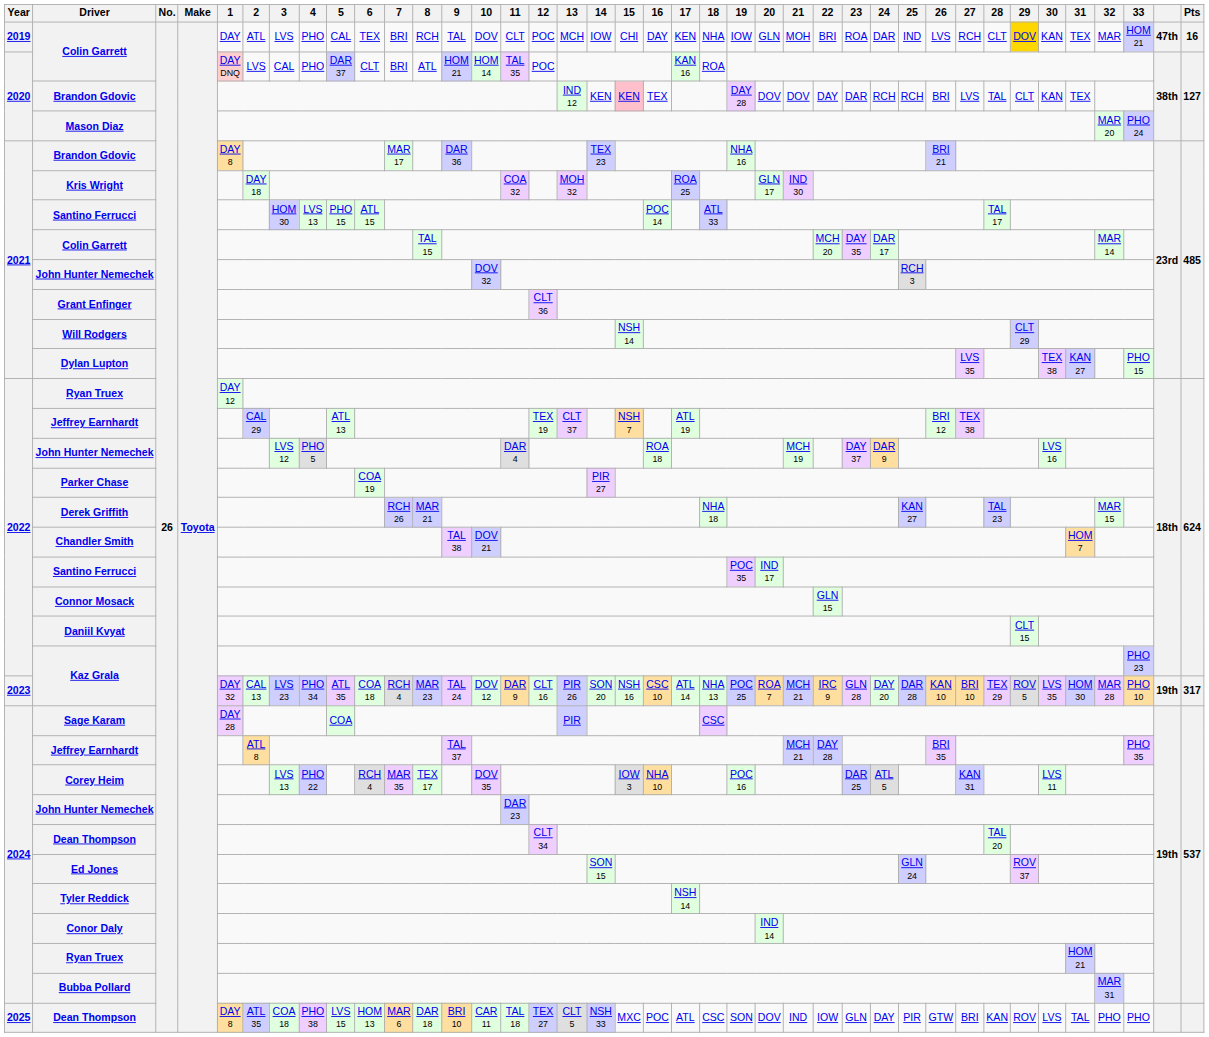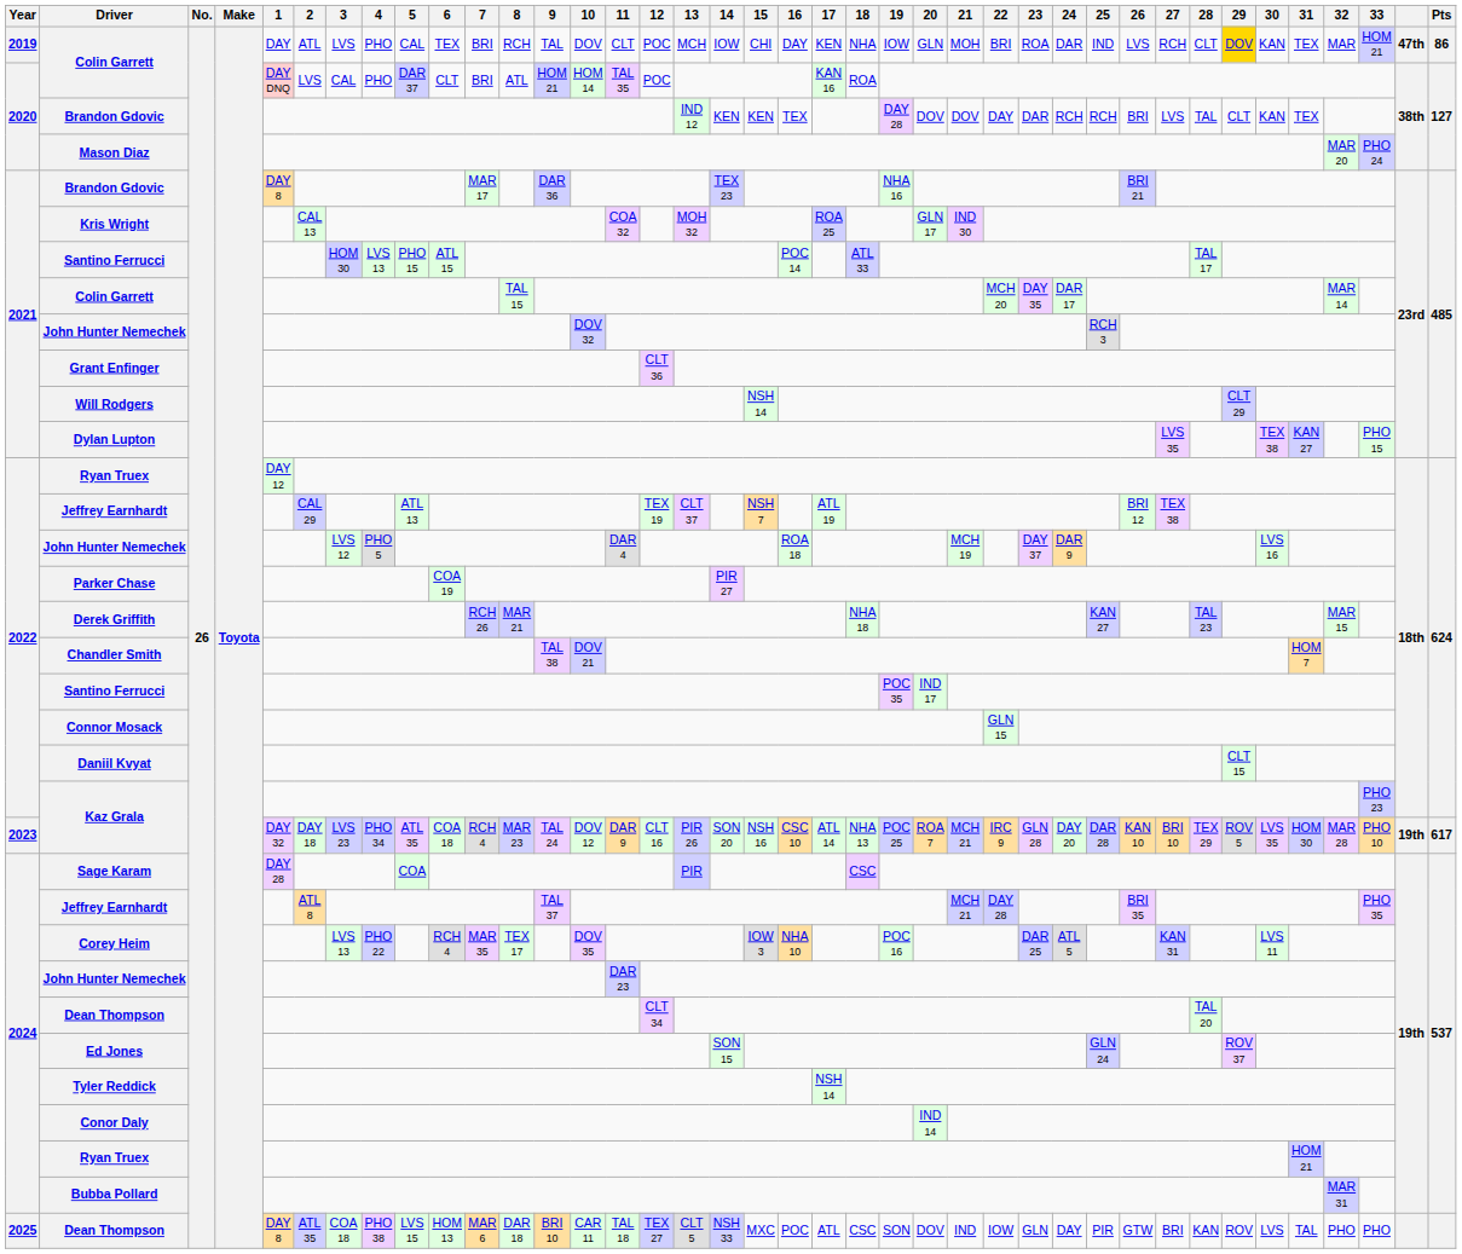 <table class="wikitable" style="text-align:center; font-size:75%">
 <tr>
 <th>Year</th>
 <th>Driver</th>
 <th>No.</th>
 <th>Make</th>
 <th>1</th>
 <th>2</th>
 <th>3</th>
 <th>4</th>
 <th>5</th>
 <th>6</th>
 <th>7</th>
 <th>8</th>
 <th>9</th>
 <th>10</th>
 <th>11</th>
 <th>12</th>
 <th>13</th>
 <th>14</th>
 <th>15</th>
 <th>16</th>
 <th>17</th>
 <th>18</th>
 <th>19</th>
 <th>20</th>
 <th>21</th>
 <th>22</th>
 <th>23</th>
 <th>24</th>
 <th>25</th>
 <th>26</th>
 <th>27</th>
 <th>28</th>
 <th>29</th>
 <th>30</th>
 <th>31</th>
 <th>32</th>
 <th>33</th>
 <th></th>
 <th>Pts</th>
 </tr>
 <tr>
 <th><a href='#'>2019</a></th>
 <th rowspan="2"><a href='#'>Colin Garrett</a></th>
 <th rowspan="34">26</th>
 <th rowspan="34"><a href='#'>Toyota</a></th>
 <td><a href='#'>DAY</a></td>
 <td><a href='#'>ATL</a></td>
 <td><a href='#'>LVS</a></td>
 <td><a href='#'>PHO</a></td>
 <td><a href='#'>CAL</a></td>
 <td><a href='#'>TEX</a></td>
 <td><a href='#'>BRI</a></td>
 <td><a href='#'>RCH</a></td>
 <td><a href='#'>TAL</a></td>
 <td><a href='#'>DOV</a></td>
 <td><a href='#'>CLT</a></td>
 <td><a href='#'>POC</a></td>
 <td><a href='#'>MCH</a></td>
 <td><a href='#'>IOW</a></td>
 <td><a href='#'>CHI</a></td>
 <td><a href='#'>DAY</a></td>
 <td><a href='#'>KEN</a></td>
 <td><a href='#'>NHA</a></td>
 <td><a href='#'>IOW</a></td>
 <td><a href='#'>GLN</a></td>
 <td><a href='#'>MOH</a></td>
 <td><a href='#'>BRI</a></td>
 <td><a href='#'>ROA</a></td>
 <td><a href='#'>DAR</a></td>
 <td><a href='#'>IND</a></td>
 <td><a href='#'>LVS</a></td>
 <td><a href='#'>RCH</a></td>
 <td><a href='#'>CLT</a></td>
 <td style="background: gold;"><a href='#'>DOV</a></td>
 <td><a href='#'>KAN</a></td>
 <td><a href='#'>TEX</a></td>
 <td><a href='#'>MAR</a></td>
 <td style="background:#CFCFFF;"><a href='#'>HOM</a><small><br>21</small></td>
 <th>47th</th>
-<th>16</th>
+<th>86</th>
 </tr>
 <tr>
 <th rowspan="3"><a href='#'>2020</a></th>
 <td style="background:#FFCFCF;"><a href='#'>DAY</a><br><small>DNQ</small></td>
 <td><a href='#'>LVS</a></td>
 <td><a href='#'>CAL</a></td>
 <td><a href='#'>PHO</a></td>
 <td style="background:#CFCFFF;"><a href='#'>DAR</a><br><small>37</small></td>
 <td><a href='#'>CLT</a></td>
 <td><a href='#'>BRI</a></td>
 <td><a href='#'>ATL</a></td>
 <td style="background:#CFCFFF;"><a href='#'>HOM</a><br><small>21</small></td>
 <td style="background:#DFFFDF;"><a href='#'>HOM</a><small><br>14</small></td>
 <td style="background:#EFCFFF;"><a href='#'>TAL</a><br><small>35</small></td>
 <td><a href='#'>POC</a></td>
 <td colspan=4></td>
 <td style="background:#DFFFDF;"><a href='#'>KAN</a><small><br>16</small></td>
 <td><a href='#'>ROA</a></td>
 <td colspan="15"></td>
 <th rowspan="3">38th</th>
 <th rowspan="3">127</th>
 </tr>
 <tr>
 <th><a href='#'>Brandon Gdovic</a></th>
 <td colspan="12"></td>
 <td style="background:#DFFFDF;"><a href='#'>IND</a><small><br>12</small></td>
 <td><a href='#'>KEN</a></td>
-<td style="background: pink;"><a href='#'>KEN</a></td>
+<td><a href='#'>KEN</a></td>
 <td><a href='#'>TEX</a></td>
 <td colspan="2"></td>
 <td style="background:#EFCFFF;"><a href='#'>DAY</a><small><br>28</small></td>
 <td><a href='#'>DOV</a></td>
 <td><a href='#'>DOV</a></td>
 <td><a href='#'>DAY</a></td>
 <td><a href='#'>DAR</a></td>
 <td><a href='#'>RCH</a></td>
 <td><a href='#'>RCH</a></td>
 <td><a href='#'>BRI</a></td>
 <td><a href='#'>LVS</a></td>
 <td><a href='#'>TAL</a></td>
 <td><a href='#'>CLT</a></td>
 <td><a href='#'>KAN</a></td>
 <td><a href='#'>TEX</a></td>
 <td colspan=2></td>
 </tr>
 <tr>
 <th><a href='#'>Mason Diaz</a></th>
 <td colspan="31"></td>
 <td style="background:#DFFFDF;"><a href='#'>MAR</a><small><br>20</small></td>
 <td style="background:#CFCFFF;"><a href='#'>PHO</a><small><br>24</small></td>
 </tr>
 <tr>
 <th Rowspan=8><a href='#'>2021</a></th>
 <th><a href='#'>Brandon Gdovic</a></th>
 <td style="background:#FFDF9F;"><a href='#'>DAY</a><br><small>8</small></td>
 <td colspan=5></td>
 <td style="background:#DFFFDF;"><a href='#'>MAR</a><br><small>17</small></td>
 <td colspan=1></td>
 <td style="background:#CFCFFF;"><a href='#'>DAR</a><br><small>36</small></td>
 <td colspan=4></td>
 <td style="background:#CFCFFF;"><a href='#'>TEX</a><br><small>23</small></td>
 <td colspan=4></td>
 <td style="background:#DFFFDF;"><a href='#'>NHA</a><br><small>16</small></td>
 <td colspan=6></td>
 <td style="background:#CFCFFF;"><a href='#'>BRI</a><br><small>21</small></td>
 <td colspan=7></td>
 <th Rowspan=8>23rd</th>
 <th Rowspan=8>485</th>
 </tr>
 <tr>
 <th><a href='#'>Kris Wright</a></th>
 <td colspan=1></td>
-<td style="background:#DFFFDF;"><a href='#'>DAY</a><br><small>18</small></td>
+<td style="background:#DFFFDF;"><a href='#'>CAL</a><br><small>13</small></td>
 <td colspan=8></td>
 <td style="background:#EFCFFF;"><a href='#'>COA</a><br><small>32</small></td>
 <td colspan=1></td>
 <td style="background:#EFCFFF;"><a href='#'>MOH</a><br><small>32</small></td>
 <td colspan=3></td>
 <td style="background:#CFCFFF;"><a href='#'>ROA</a><br><small>25</small></td>
 <td colspan=2></td>
 <td style="background:#DFFFDF;"><a href='#'>GLN</a><br><small>17</small></td>
 <td style="background:#EFCFFF;"><a href='#'>IND</a><br><small>30</small></td>
 <td colspan=12></td>
 </tr>
 <tr>
 <th><a href='#'>Santino Ferrucci</a></th>
 <td colspan=2></td>
 <td style="background:#CFCFFF;"><a href='#'>HOM</a><br><small>30</small></td>
 <td style="background:#DFFFDF;"><a href='#'>LVS</a><br><small>13</small></td>
 <td style="background:#DFFFDF;"><a href='#'>PHO</a><br><small>15</small></td>
 <td style="background:#DFFFDF;"><a href='#'>ATL</a><br><small>15</small></td>
 <td colspan=9></td>
 <td style="background:#DFFFDF;"><a href='#'>POC</a><br><small>14</small></td>
 <td colspan=1></td>
 <td style="background:#CFCFFF;"><a href='#'>ATL</a><br><small>33</small></td>
 <td colspan=9></td>
 <td style="background:#DFFFDF;"><a href='#'>TAL</a><br><small>17</small></td>
 <td colspan=5></td>
 </tr>
 <tr>
 <th><a href='#'>Colin Garrett</a></th>
 <td colspan=7></td>
 <td style="background:#DFFFDF;"><a href='#'>TAL</a><br><small>15</small></td>
 <td colspan=13></td>
 <td style="background:#DFFFDF;"><a href='#'>MCH</a><br><small>20</small></td>
 <td style="background:#EFCFFF;"><a href='#'>DAY</a><br><small>35</small></td>
 <td style="background:#DFFFDF;"><a href='#'>DAR</a><br><small>17</small></td>
 <td colspan=7></td>
 <td style="background:#DFFFDF;"><a href='#'>MAR</a><br><small>14</small></td>
 <td colspan=1></td>
 </tr>
 <tr>
 <th><a href='#'>John Hunter Nemechek</a></th>
 <td colspan=9></td>
 <td style="background:#CFCFFF;"><a href='#'>DOV</a><br><small>32</small></td>
 <td colspan=14></td>
 <td style="background:#DFDFDF;"><a href='#'>RCH</a><br><small>3</small></td>
 <td colspan=8></td>
 </tr>
 <tr>
 <th><a href='#'>Grant Enfinger</a></th>
 <td colspan=11></td>
 <td style="background:#EFCFFF;"><a href='#'>CLT</a><br><small>36</small></td>
 <td colspan=21></td>
 </tr>
 <tr>
 <th><a href='#'>Will Rodgers</a></th>
 <td colspan=14></td>
 <td style="background:#DFFFDF;"><a href='#'>NSH</a><br><small>14</small></td>
 <td colspan=13></td>
 <td style="background:#CFCFFF;"><a href='#'>CLT</a><br><small>29</small></td>
 <td colspan=4></td>
 </tr>
 <tr>
 <th><a href='#'>Dylan Lupton</a></th>
 <td colspan=26></td>
 <td style="background:#EFCFFF;"><a href='#'>LVS</a><br><small>35</small></td>
 <td colspan=2></td>
 <td style="background:#EFCFFF;"><a href='#'>TEX</a><br><small>38</small></td>
 <td style="background:#CFCFFF;"><a href='#'>KAN</a><br><small>27</small></td>
 <td colspan=1></td>
 <td style="background:#DFFFDF;"><a href='#'>PHO</a><br><small>15</small></td>
 </tr>
 <tr>
 <th rowspan="10"><a href='#'>2022</a></th>
 <th><a href='#'>Ryan Truex</a></th>
 <td style="background:#DFFFDF;"><a href='#'>DAY</a><br><small>12</small></td>
 <td colspan="32"></td>
 <th Rowspan=10>18th</th>
 <th rowspan="10">624</th>
 </tr>
 <tr>
 <th><a href='#'>Jeffrey Earnhardt</a></th>
 <td colspan=1></td>
 <td style="background:#CFCFFF;"><a href='#'>CAL</a><br><small>29</small></td>
 <td colspan=2></td>
 <td style="background:#DFFFDF;"><a href='#'>ATL</a><br><small>13</small></td>
 <td colspan=6></td>
 <td style="background:#DFFFDF;"><a href='#'>TEX</a><br><small>19</small></td>
 <td style="background:#EFCFFF;"><a href='#'>CLT</a><br><small>37</small></td>
 <td colspan=1></td>
 <td style="background:#FFDF9F;"><a href='#'>NSH</a><br><small>7</small></td>
 <td></td>
 <td style="background:#DFFFDF;"><a href='#'>ATL</a><br><small>19</small></td>
 <td colspan=8></td>
 <td style="background:#DFFFDF;"><a href='#'>BRI</a><br><small>12</small></td>
 <td style="background:#EFCFFF;"><a href='#'>TEX</a><br><small>38</small></td>
 <td colspan="6"></td>
 </tr>
 <tr>
 <th><a href='#'>John Hunter Nemechek</a></th>
 <td colspan=2></td>
 <td style="background:#DFFFDF;"><a href='#'>LVS</a><br><small>12</small></td>
 <td style="background:#DFDFDF;"><a href='#'>PHO</a><br><small>5</small></td>
 <td colspan=6></td>
 <td style="background:#DFDFDF;"><a href='#'>DAR</a><br><small>4</small></td>
 <td colspan=4></td>
 <td style="background:#DFFFDF;"><a href='#'>ROA</a><br><small>18</small></td>
 <td colspan=4></td>
 <td style="background:#DFFFDF;"><a href='#'>MCH</a><br><small>19</small></td>
 <td></td>
 <td style="background:#EFCFFF;"><a href='#'>DAY</a><br><small>37</small></td>
 <td style="background:#FFDF9F;"><a href='#'>DAR</a><br><small>9</small></td>
 <td colspan="5"></td>
 <td style="background:#DFFFDF;"><a href='#'>LVS</a><br><small>16</small></td>
 <td colspan=3></td>
 </tr>
 <tr>
 <th><a href='#'>Parker Chase</a></th>
 <td colspan=5></td>
 <td style="background:#DFFFDF;"><a href='#'>COA</a><br><small>19</small></td>
 <td colspan=7></td>
 <td style="background:#EFCFFF;"><a href='#'>PIR</a><br><small>27</small></td>
 <td colspan=19></td>
 </tr>
 <tr>
 <th><a href='#'>Derek Griffith</a></th>
 <td colspan=6></td>
 <td style="background:#CFCFFF;"><a href='#'>RCH</a><br><small>26</small></td>
 <td style="background:#CFCFFF;"><a href='#'>MAR</a><br><small>21</small></td>
 <td colspan=9></td>
 <td style="background:#DFFFDF;"><a href='#'>NHA</a><br><small>18</small></td>
 <td colspan="6"></td>
 <td style="background:#CFCFFF;"><a href='#'>KAN</a><br><small>27</small></td>
 <td colspan="2"></td>
 <td style="background:#CFCFFF;"><a href='#'>TAL</a><br><small>23</small></td>
 <td colspan="3"></td>
 <td style="background:#DFFFDF;"><a href='#'>MAR</a><br><small>15</small></td>
 <td></td>
 </tr>
 <tr>
 <th><a href='#'>Chandler Smith</a></th>
 <td colspan=8></td>
 <td style="background:#EFCFFF;"><a href='#'>TAL</a><br><small>38</small></td>
 <td style="background:#CFCFFF;"><a href='#'>DOV</a><br><small>21</small></td>
 <td colspan=20></td>
 <td style="background:#FFDF9F;"><a href='#'>HOM</a><br><small>7</small></td>
 <td colspan=2></td>
 </tr>
 <tr>
 <th><a href='#'>Santino Ferrucci</a></th>
 <td colspan="18"></td>
 <td style="background:#EFCFFF;"><a href='#'>POC</a> <br><small>35</small></td>
 <td style="background:#DFFFDF;"><a href='#'>IND</a><br><small>17</small></td>
 <td colspan="13"></td>
 </tr>
 <tr>
 <th><a href='#'>Connor Mosack</a></th>
 <td colspan="21"></td>
 <td style="background:#DFFFDF;"><a href='#'>GLN</a> <br><small>15</small></td>
 <td colspan="11"></td>
 </tr>
 <tr>
 <th><a href='#'>Daniil Kvyat</a></th>
 <td colspan="28"></td>
 <td style="background:#DFFFDF;"><a href='#'>CLT</a><br><small>15</small></td>
 <td colspan="4"></td>
 </tr>
 <tr>
 <th rowspan="2"><a href='#'>Kaz Grala</a></th>
 <td colspan="32"></td>
 <td style="background:#CFCFFF;"><a href='#'>PHO</a><br><small>23</small></td>
 </tr>
 <tr>
 <th><a href='#'>2023</a></th>
 <td style="background:#EFCFFF;"><a href='#'>DAY</a><br><small>32</small></td>
-<td style="background:#DFFFDF;"><a href='#'>CAL</a><br><small>13</small></td>
+<td style="background:#DFFFDF;"><a href='#'>DAY</a><br><small>18</small></td>
 <td style="background:#CFCFFF;"><a href='#'>LVS</a><br><small>23</small></td>
 <td style="background:#CFCFFF;"><a href='#'>PHO</a><br><small>34</small></td>
 <td style="background:#EFCFFF;"><a href='#'>ATL</a> <br><small>35</small></td>
 <td style="background:#DFFFDF;"><a href='#'>COA</a><br><small>18</small></td>
 <td style="background:#DFDFDF;"><a href='#'>RCH</a> <br><small>4</small></td>
 <td style="background:#CFCFFF;"><a href='#'>MAR</a><br><small>23</small></td>
 <td style="background:#EFCFFF;"><a href='#'>TAL</a><br><small>24</small></td>
 <td style="background:#DFFFDF;"><a href='#'>DOV</a><br><small>12</small></td>
 <td style="background:#FFDF9F;"><a href='#'>DAR</a><br><small>9</small></td>
 <td style="background:#DFFFDF;"><a href='#'>CLT</a><br><small>16</small></td>
 <td style="background:#CFCFFF;"><a href='#'>PIR</a><br><small>26</small></td>
 <td style="background:#DFFFDF;"><a href='#'>SON</a><br><small>20</small></td>
 <td style="background:#DFFFDF;"><a href='#'>NSH</a><br><small>16</small></td>
 <td style="background:#FFDF9F;"><a href='#'>CSC</a><br><small>10</small></td>
 <td style="background:#DFFFDF;"><a href='#'>ATL</a><br><small>14</small></td>
 <td style="background:#DFFFDF;"><a href='#'>NHA</a><br><small>13</small></td>
 <td style="background:#CFCFFF;"><a href='#'>POC</a><br><small>25</small></td>
 <td style="background:#FFDF9F;"><a href='#'>ROA</a><br><small>7</small></td>
 <td style="background:#CFCFFF;"><a href='#'>MCH</a><br><small>21</small></td>
 <td style="background:#FFDF9F;"><a href='#'>IRC</a><br><small>9</small></td>
 <td style="background:#EFCFFF;"><a href='#'>GLN</a><br><small>28</small></td>
 <td style="background:#DFFFDF;"><a href='#'>DAY</a><br><small>20</small></td>
 <td style="background:#CFCFFF;"><a href='#'>DAR</a><br><small>28</small></td>
 <td style="background:#FFDF9F;"><a href='#'>KAN</a><br><small>10</small></td>
 <td style="background:#FFDF9F;"><a href='#'>BRI</a><br><small>10</small></td>
 <td style="background:#EFCFFF;"><a href='#'>TEX</a><br><small>29</small></td>
 <td style="background:#DFDFDF;"><a href='#'>ROV</a><br><small>5</small></td>
 <td style="background:#EFCFFF;"><a href='#'>LVS</a><br><small>35</small></td>
 <td style="background:#CFCFFF;"><a href='#'>HOM</a><br><small>30</small></td>
 <td style="background:#EFCFFF;"><a href='#'>MAR</a><br><small>28</small></td>
 <td style="background:#FFDF9F;"><a href='#'>PHO</a><br><small>10</small></td>
 <th>19th</th>
-<th>317</th>
+<th>617</th>
 </tr>
 <tr>
 <th rowspan="10"><a href='#'>2024</a></th>
 <th><a href='#'>Sage Karam</a></th>
 <td style="background:#EFCFFF;"><a href='#'>DAY</a><br><small>28</small></td>
 <td colspan="3"></td>
 <td style="background:#DFFFDF;"><a href='#'>COA</a><br></td>
 <td colspan="7"></td>
 <td style="background:#CFCFFF;"><a href='#'>PIR</a><br></td>
 <td colspan="4"></td>
 <td style="background:#EFCFFF;"><a href='#'>CSC</a><br></td>
 <td colspan="15"></td>
 <th rowspan="10">19th</th>
 <th rowspan="10">537</th>
 </tr>
 <tr>
 <th><a href='#'>Jeffrey Earnhardt</a></th>
 <td></td>
 <td style="background:#FFDF9F;"><a href='#'>ATL</a><br><small>8</small></td>
 <td colspan="6"></td>
 <td style="background:#EFCFFF;"><a href='#'>TAL</a><br><small>37</small></td>
 <td colspan="11"></td>
 <td style="background:#CFCFFF;"><a href='#'>MCH</a><br><small>21</small></td>
 <td style="background:#CFCFFF;"><a href='#'>DAY</a><br><small>28</small></td>
 <td colspan="3"></td>
 <td style="background:#EFCFFF;"><a href='#'>BRI</a><br><small>35</small></td>
 <td colspan="6"></td>
 <td style="background:#EFCFFF;"><a href='#'>PHO</a><br><small>35</small></td>
 </tr>
 <tr>
 <th><a href='#'>Corey Heim</a></th>
 <td colspan="2"></td>
 <td style="background:#DFFFDF;"><a href='#'>LVS</a><br><small>13</small></td>
 <td style="background:#CFCFFF;"><a href='#'>PHO</a><br><small>22</small></td>
 <td></td>
 <td style="background:#DFDFDF;"><a href='#'>RCH</a><br><small>4</small></td>
 <td style="background:#EFCFFF;"><a href='#'>MAR</a><br><small>35</small></td>
 <td style="background:#DFFFDF;"><a href='#'>TEX</a><br><small>17</small></td>
 <td></td>
 <td style="background:#EFCFFF;"><a href='#'>DOV</a><br><small>35</small></td>
 <td colspan="4"></td>
 <td style="background:#DFDFDF;"><a href='#'>IOW</a><br><small>3</small></td>
 <td style="background:#FFDF9F;"><a href='#'>NHA</a><br><small>10</small></td>
 <td colspan="2"></td>
 <td style="background:#DFFFDF;"><a href='#'>POC</a><br><small>16</small></td>
 <td colspan="3"></td>
 <td style="background:#CFCFFF;"><a href='#'>DAR</a><br><small>25</small></td>
 <td style="background:#DFDFDF;"><a href='#'>ATL</a><br><small>5</small></td>
 <td colspan="2"></td>
 <td style="background:#CFCFFF;"><a href='#'>KAN</a><br><small>31</small></td>
 <td colspan="2"></td>
 <td style="background:#DFFFDF;"><a href='#'>LVS</a><br><small>11</small></td>
 </tr>
 <tr>
 <th><a href='#'>John Hunter Nemechek</a></th>
 <td colspan="10"></td>
 <td style="background:#CFCFFF;"><a href='#'>DAR</a><br><small>23</small></td>
 <td colspan="22"></td>
 </tr>
 <tr>
 <th><a href='#'>Dean Thompson</a></th>
 <td colspan="11"></td>
 <td style="background:#EFCFFF;"><a href='#'>CLT</a><br><small>34</small></td>
 <td colspan="15"></td>
 <td style="background:#DFFFDF;"><a href='#'>TAL</a><br><small>20</small></td>
 <td colspan="5"></td>
 </tr>
 <tr>
 <th><a href='#'>Ed Jones</a></th>
 <td colspan="13"></td>
 <td style="background:#DFFFDF;"><a href='#'>SON</a><br><small>15</small></td>
 <td colspan="10"></td>
 <td style="background:#CFCFFF;"><a href='#'>GLN</a><br><small>24</small></td>
 <td colspan="3"></td>
 <td style="background:#EFCFFF;"><a href='#'>ROV</a><br><small>37</small></td>
 <td colspan="4"></td>
 </tr>
 <tr>
 <th><a href='#'>Tyler Reddick</a></th>
 <td colspan="16"></td>
 <td style="background:#DFFFDF;"><a href='#'>NSH</a><br><small>14</small></td>
 <td colspan="16"></td>
 </tr>
 <tr>
 <th><a href='#'>Conor Daly</a></th>
 <td colspan="19"></td>
 <td style="background:#DFFFDF;"><a href='#'>IND</a><br><small>14</small></td>
 <td colspan="13"></td>
 </tr>
 <tr>
 <th><a href='#'>Ryan Truex</a></th>
 <td colspan="30"></td>
 <td style="background:#CFCFFF;"><a href='#'>HOM</a><br><small>21</small></td>
 <td colspan="2"></td>
 </tr>
 <tr>
 <th><a href='#'>Bubba Pollard</a></th>
 <td colspan="31"></td>
 <td style="background:#CFCFFF;"><a href='#'>MAR</a><br><small>31</small></td>
 <td></td>
 </tr>
 <tr>
 <th><a href='#'>2025</a></th>
 <th><a href='#'>Dean Thompson</a></th>
 <td style="background:#FFDF9F;"><a href='#'>DAY</a><br><small>8</small></td>
 <td style="background:#CFCFFF;"><a href='#'>ATL</a><br><small>35</small></td>
 <td style="background:#DFFFDF;"><a href='#'>COA</a><br><small>18</small></td>
 <td style="background:#EFCFFF;"><a href='#'>PHO</a><br><small>38</small></td>
 <td style="background:#DFFFDF;"><a href='#'>LVS</a><br><small>15</small></td>
 <td style="background:#DFFFDF;"><a href='#'>HOM</a><br><small>13</small></td>
 <td style="background:#FFDF9F;"><a href='#'>MAR</a><br><small>6</small></td>
 <td style="background:#DFFFDF;"><a href='#'>DAR</a><br><small>18</small></td>
 <td style="background:#FFDF9F;"><a href='#'>BRI</a><br><small>10</small></td>
 <td style="background:#DFFFDF;"><a href='#'>CAR</a><br><small>11</small></td>
 <td style="background:#DFFFDF;"><a href='#'>TAL</a><br><small>18</small></td>
 <td style="background:#CFCFFF;"><a href='#'>TEX</a><br><small>27</small></td>
 <td style="background:#DFDFDF;"><a href='#'>CLT</a><br><small>5</small></td>
 <td style="background:#CFCFFF;"><a href='#'>NSH</a><br><small>33</small></td>
 <td><a href='#'>MXC</a></td>
 <td><a href='#'>POC</a></td>
 <td><a href='#'>ATL</a></td>
 <td><a href='#'>CSC</a></td>
 <td><a href='#'>SON</a></td>
 <td><a href='#'>DOV</a></td>
 <td><a href='#'>IND</a></td>
 <td><a href='#'>IOW</a></td>
 <td><a href='#'>GLN</a></td>
 <td><a href='#'>DAY</a></td>
 <td><a href='#'>PIR</a></td>
 <td><a href='#'>GTW</a></td>
 <td><a href='#'>BRI</a></td>
 <td><a href='#'>KAN</a></td>
 <td><a href='#'>ROV</a></td>
 <td><a href='#'>LVS</a></td>
 <td><a href='#'>TAL</a></td>
 <td><a href='#'>PHO</a></td>
 <td><a href='#'>PHO</a></td>
 <th></th>
 <th></th>
 </tr>
 </table>
